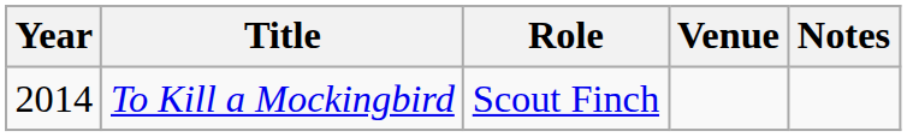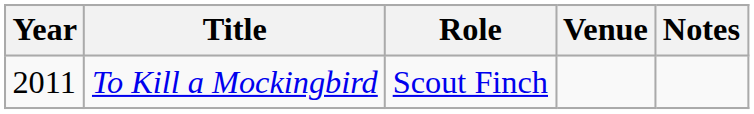 <table class="wikitable sortable">
 <tr>
 <th>Year</th>
 <th>Title</th>
 <th>Role</th>
 <th>Venue</th>
 <th class="unsortable">Notes</th>
 </tr>
 <tr>
-<td>2014</td>
+<td>2011</td>
 <td><a href='#'><em>To Kill a Mockingbird</em></a></td>
 <td><a href='#'>Scout Finch</a></td>
 <td></td>
 <td></td>
 </tr>
 </table>
